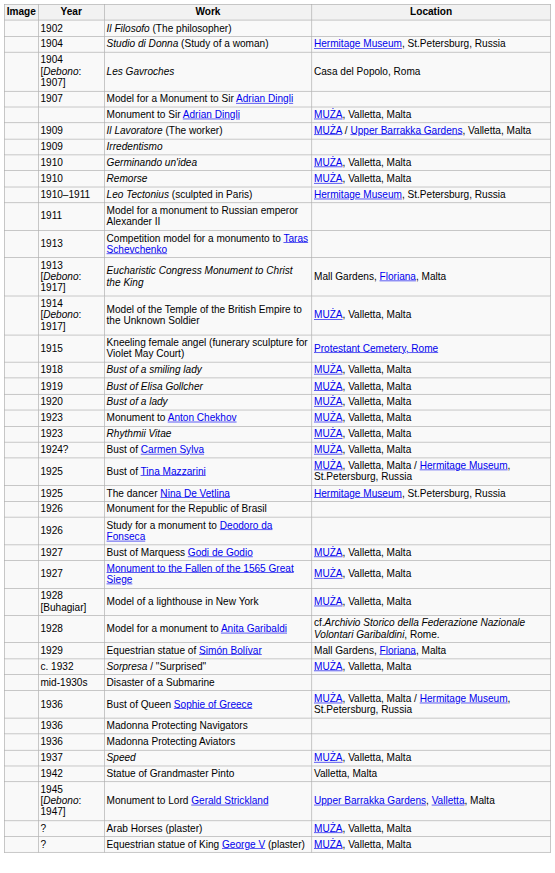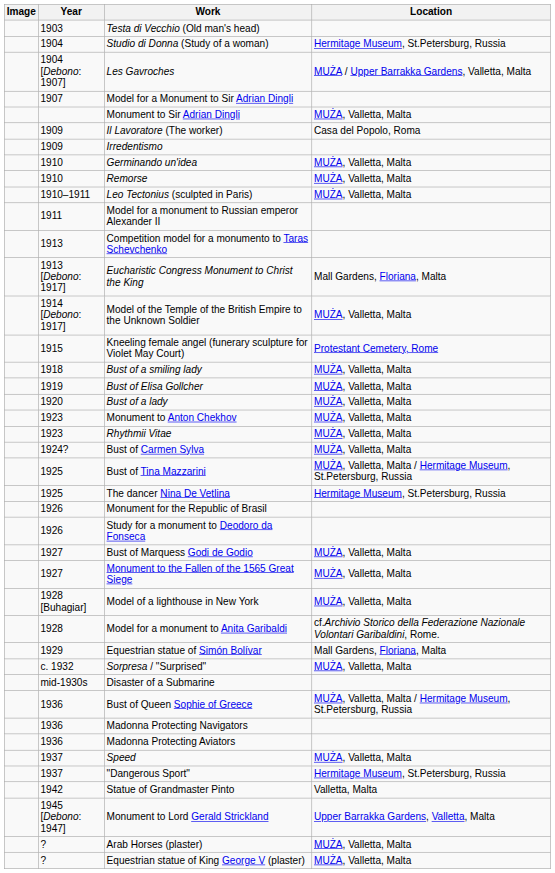 <table class="wikitable">
 <tr>
 <th>Image</th>
 <th>Year</th>
 <th>Work</th>
 <th>Location</th>
 </tr>
 <tr>
 <td></td>
-<td>1902</td>
-<td><em>Il Filosofo</em> (The philosopher)</td>
+<td>1903</td>
+<td><em>Testa di Vecchio</em> (Old man's head)</td>
 <td></td>
 </tr>
 <tr>
 <td></td>
 <td>1904</td>
 <td><em>Studio di Donna</em> (Study of a woman)</td>
 <td><a href='#'>Hermitage Museum</a>, St.Petersburg, Russia</td>
 </tr>
 <tr>
 <td></td>
 <td>1904 <br>[<em>Debono</em>: 1907]</td>
 <td><em>Les Gavroches</em></td>
-<td>Casa del Popolo, Roma</td>
+<td><a href='#'>MUŻA</a> / <a href='#'>Upper Barrakka Gardens</a>, Valletta, Malta</td>
 </tr>
 <tr>
 <td></td>
 <td>1907</td>
 <td>Model for a Monument to Sir <a href='#'>Adrian Dingli</a></td>
 <td></td>
 </tr>
 <tr>
 <td></td>
 <td></td>
 <td>Monument to Sir <a href='#'>Adrian Dingli</a></td>
 <td><a href='#'>MUŻA</a>, Valletta, Malta</td>
 </tr>
 <tr>
 <td></td>
 <td>1909</td>
 <td><em>Il Lavoratore</em> (The worker)</td>
-<td><a href='#'>MUŻA</a> / <a href='#'>Upper Barrakka Gardens</a>, Valletta, Malta</td>
+<td>Casa del Popolo, Roma</td>
 </tr>
 <tr>
 <td></td>
 <td>1909</td>
 <td><em>Irredentismo</em></td>
 <td></td>
 </tr>
 <tr>
 <td></td>
 <td>1910</td>
 <td><em>Germinando un'idea</em></td>
 <td><a href='#'>MUŻA</a>, Valletta, Malta</td>
 </tr>
 <tr>
 <td></td>
 <td>1910</td>
 <td><em>Remorse</em></td>
 <td><a href='#'>MUŻA</a>, Valletta, Malta</td>
 </tr>
 <tr>
 <td></td>
 <td>1910–1911</td>
 <td><em>Leo Tectonius</em> (sculpted in Paris)</td>
-<td><a href='#'>Hermitage Museum</a>, St.Petersburg, Russia</td>
+<td><a href='#'>MUŻA</a>, Valletta, Malta</td>
 </tr>
 <tr>
 <td></td>
 <td>1911</td>
 <td>Model for a monument to Russian emperor Alexander II</td>
 <td></td>
 </tr>
 <tr>
 <td></td>
 <td>1913</td>
 <td>Competition model for a monumento to <a href='#'>Taras Schevchenko</a></td>
 <td></td>
 </tr>
 <tr>
 <td></td>
 <td>1913  <br>[<em>Debono</em>: 1917]</td>
 <td><em>Eucharistic Congress Monument to Christ the King</em></td>
 <td>Mall Gardens, <a href='#'>Floriana</a>, Malta</td>
 </tr>
 <tr>
 <td></td>
 <td>1914  <br>[<em>Debono</em>: 1917]</td>
 <td>Model of the Temple of the British Empire to the Unknown Soldier</td>
 <td><a href='#'>MUŻA</a>, Valletta, Malta</td>
 </tr>
 <tr>
 <td></td>
 <td>1915</td>
 <td>Kneeling female angel (funerary sculpture for Violet May Court) </td>
 <td><a href='#'>Protestant Cemetery, Rome</a></td>
 </tr>
 <tr>
 <td></td>
 <td>1918</td>
 <td><em>Bust of a smiling lady</em></td>
 <td><a href='#'>MUŻA</a>,  Valletta, Malta</td>
 </tr>
 <tr>
 <td></td>
 <td>1919</td>
 <td><em>Bust of Elisa Gollcher</em></td>
 <td><a href='#'>MUŻA</a>,  Valletta, Malta</td>
 </tr>
 <tr>
 <td></td>
 <td>1920</td>
 <td><em>Bust of a lady</em></td>
 <td><a href='#'>MUŻA</a>,  Valletta, Malta</td>
 </tr>
 <tr>
 <td></td>
 <td>1923</td>
 <td>Monument to <a href='#'>Anton Chekhov</a></td>
 <td><a href='#'>MUŻA</a>,  Valletta, Malta</td>
 </tr>
 <tr>
 <td></td>
 <td>1923</td>
 <td><em>Rhythmii Vitae</em></td>
 <td><a href='#'>MUŻA</a>,  Valletta, Malta</td>
 </tr>
 <tr>
 <td></td>
 <td>1924?</td>
 <td>Bust of <a href='#'>Carmen Sylva</a></td>
 <td><a href='#'>MUŻA</a>, Valletta, Malta</td>
 </tr>
 <tr>
 <td></td>
 <td>1925</td>
 <td>Bust of <a href='#'>Tina Mazzarini</a></td>
 <td><a href='#'>MUŻA</a>, Valletta, Malta /  <a href='#'>Hermitage Museum</a>, St.Petersburg, Russia</td>
 </tr>
 <tr>
 <td></td>
 <td>1925</td>
 <td>The dancer <a href='#'>Nina De Vetlina</a></td>
 <td><a href='#'>Hermitage Museum</a>, St.Petersburg, Russia</td>
 </tr>
 <tr>
 <td></td>
 <td>1926</td>
 <td>Monument for the Republic of Brasil</td>
 <td></td>
 </tr>
 <tr>
 <td></td>
 <td>1926</td>
 <td>Study for a monument to <a href='#'>Deodoro da Fonseca</a></td>
 <td></td>
 </tr>
 <tr>
 <td></td>
 <td>1927</td>
 <td>Bust of Marquess <a href='#'>Godi de Godio</a></td>
 <td><a href='#'>MUŻA</a>, Valletta, Malta</td>
 </tr>
 <tr>
 <td></td>
 <td>1927</td>
 <td><a href='#'>Monument to the Fallen of the 1565 Great Siege</a></td>
 <td><a href='#'>MUŻA</a>, Valletta, Malta</td>
 </tr>
 <tr>
 <td></td>
 <td>1928 [Buhagiar]</td>
 <td>Model of a lighthouse in New York</td>
 <td><a href='#'>MUŻA</a>, Valletta, Malta</td>
 </tr>
 <tr>
 <td></td>
 <td>1928</td>
 <td>Model for a monument to <a href='#'>Anita Garibaldi</a></td>
 <td>cf.<em>Archivio Storico della Federazione Nazionale Volontari Garibaldini</em>, Rome.</td>
 </tr>
 <tr>
 <td></td>
 <td>1929</td>
 <td>Equestrian statue of <a href='#'>Simón Bolívar</a></td>
 <td>Mall Gardens, <a href='#'>Floriana</a>, Malta</td>
 </tr>
 <tr>
 <td></td>
 <td>c. 1932</td>
 <td><em>Sorpresa</em> / "Surprised"</td>
 <td><a href='#'>MUŻA</a>, Valletta, Malta</td>
 </tr>
 <tr>
 <td></td>
 <td>mid-1930s</td>
 <td>Disaster of a Submarine</td>
 <td></td>
 </tr>
 <tr>
 <td></td>
 <td>1936</td>
 <td>Bust of Queen <a href='#'>Sophie of Greece</a></td>
 <td><a href='#'>MUŻA</a>, Valletta, Malta /  <a href='#'>Hermitage Museum</a>, St.Petersburg, Russia</td>
 </tr>
 <tr>
 <td></td>
 <td>1936</td>
 <td>Madonna Protecting Navigators</td>
 <td></td>
 </tr>
 <tr>
 <td></td>
 <td>1936</td>
 <td>Madonna Protecting Aviators</td>
 <td></td>
 </tr>
 <tr>
 <td></td>
 <td>1937</td>
 <td><em>Speed</em></td>
 <td><a href='#'>MUŻA</a>, Valletta, Malta</td>
 </tr>
 <tr>
 <td></td>
+<td>1937</td>
+<td>"Dangerous Sport"</td>
+<td><a href='#'>Hermitage Museum</a>, St.Petersburg, Russia</td>
+</tr>
+<tr>
+<td></td>
 <td>1942</td>
 <td>Statue of Grandmaster Pinto </td>
 <td>Valletta, Malta</td>
 </tr>
 <tr>
 <td></td>
 <td>1945  <br>[<em>Debono</em>: 1947]</td>
 <td>Monument to Lord <a href='#'>Gerald Strickland</a></td>
 <td><a href='#'>Upper Barrakka Gardens</a>, <a href='#'>Valletta</a>, Malta</td>
 </tr>
 <tr>
 <td></td>
 <td>?</td>
 <td>Arab Horses (plaster)</td>
 <td><a href='#'>MUŻA</a>, Valletta, Malta</td>
 </tr>
 <tr>
 <td></td>
 <td>?</td>
 <td>Equestrian statue of King <a href='#'>George V</a> (plaster)</td>
 <td><a href='#'>MUŻA</a>, Valletta, Malta</td>
 </tr>
 </table>
